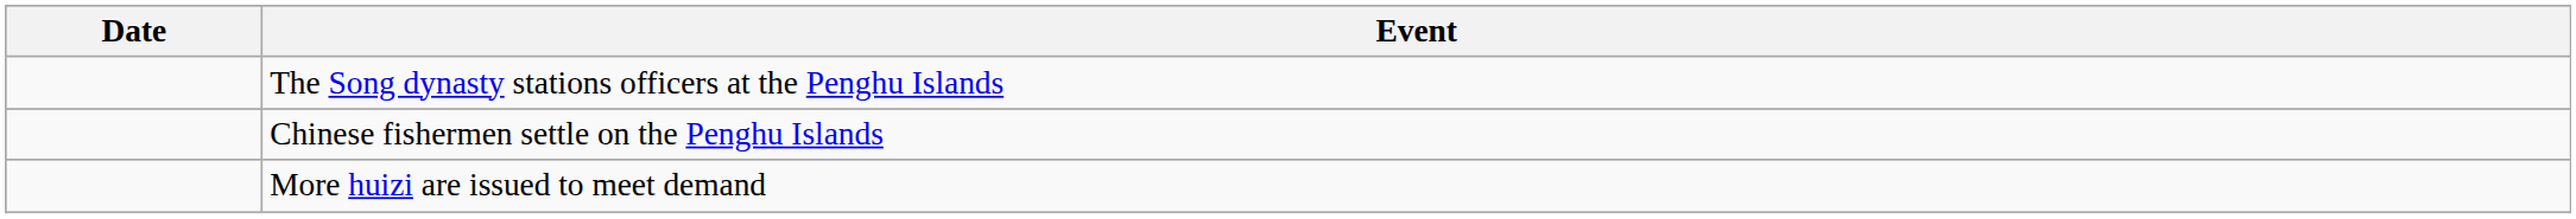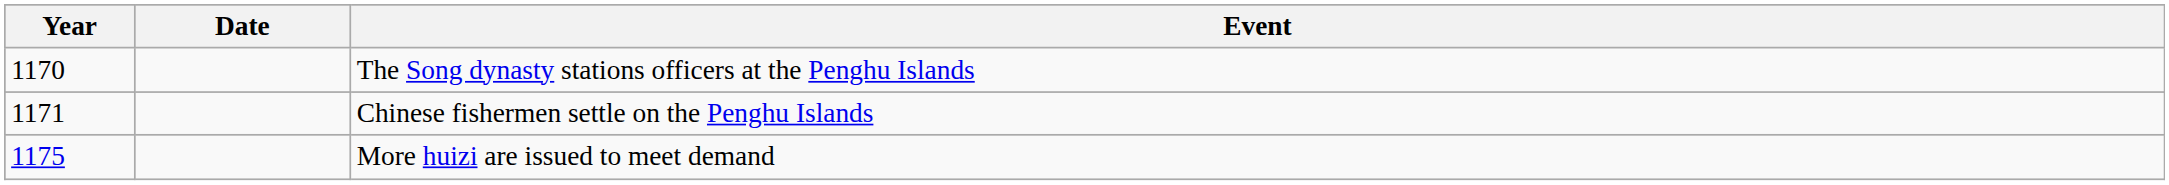 <table class="wikitable" width="100%">
 <tr>
+<th style="width:6%">Year</th>
 <th style="width:10%">Date</th>
 <th>Event</th>
 </tr>
 <tr>
+<td>1170</td>
 <td></td>
 <td>The <a href='#'>Song dynasty</a> stations officers at the <a href='#'>Penghu Islands</a></td>
 </tr>
 <tr>
+<td>1171</td>
 <td></td>
 <td>Chinese fishermen settle on the <a href='#'>Penghu Islands</a></td>
 </tr>
 <tr>
+<td><a href='#'>1175</a></td>
 <td></td>
 <td>More <a href='#'>huizi</a> are issued to meet demand</td>
 </tr>
 </table>
